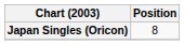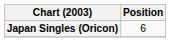 <table class="wikitable plainrowheaders">
 <tr>
 <th>Chart (2003)</th>
 <th>Position</th>
 </tr>
 <tr>
 <th scope="row">Japan Singles (Oricon)</th>
-<td style="text-align:center;">8</td>
+<td style="text-align:center;">6</td>
 </tr>
 <tr>
 </tr>
 </table>
